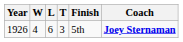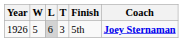 <table class="wikitable" style="margin:1em auto;">
 <tr>
 <th>Year</th>
 <th>W</th>
 <th>L</th>
 <th>T</th>
 <th>Finish</th>
 <th>Coach</th>
 </tr>
 <tr>
 <td>1926</td>
-<td>4</td>
-<td>6</td>
+<td>5</td>
+<td style="background: lightgrey;">6</td>
 <td>3</td>
 <td>5th</td>
 <td><strong><a href='#'>Joey Sternaman</a></strong></td>
 </tr>
 </table>
